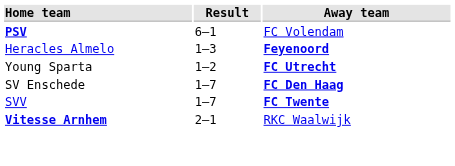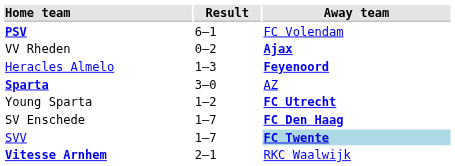 <table style="float:right;">
 <tr bgcolor="#E4E4E4">
 <th style="border-bottom:1px solid #AAAAAA" width="200" align="left">Home team</th>
 <th style="border-bottom:1px solid #AAAAAA" width="70" align="center">Result</th>
 <th style="border-bottom:1px solid #AAAAAA" width="200">Away team</th>
 </tr>
 <tr>
 <td><strong><a href='#'>PSV</a></strong></td>
 <td>6–1</td>
 <td><a href='#'>FC Volendam</a></td>
 </tr>
 <tr>
+<td>VV Rheden</td>
+<td>0–2</td>
+<td><strong><a href='#'>Ajax</a></strong></td>
+</tr>
+<tr>
 <td><a href='#'>Heracles Almelo</a></td>
 <td>1–3</td>
 <td><strong><a href='#'>Feyenoord</a></strong></td>
+</tr>
+<tr>
+<td><strong><a href='#'>Sparta</a></strong></td>
+<td>3–0</td>
+<td><a href='#'>AZ</a></td>
 </tr>
 <tr>
 <td>Young Sparta</td>
 <td>1–2</td>
 <td><strong><a href='#'>FC Utrecht</a></strong></td>
 </tr>
 <tr>
 <td>SV Enschede</td>
 <td>1–7</td>
 <td><strong><a href='#'>FC Den Haag</a></strong></td>
 </tr>
 <tr>
 <td><a href='#'>SVV</a></td>
 <td>1–7</td>
-<td><strong><a href='#'>FC Twente</a></strong></td>
+<td style="background: lightblue;"><strong><a href='#'>FC Twente</a></strong></td>
 </tr>
 <tr>
 <td><strong><a href='#'>Vitesse Arnhem</a></strong></td>
 <td>2–1</td>
 <td><a href='#'>RKC Waalwijk</a></td>
 </tr>
 </table>
